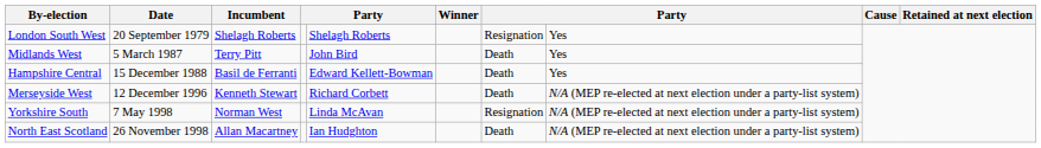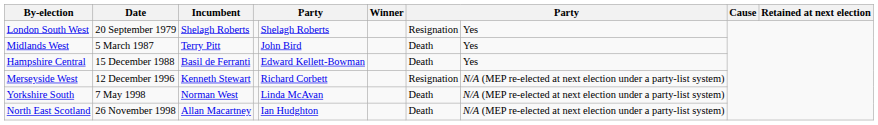 <table class="wikitable">
 <tr>
 <th>By-election</th>
 <th>Date</th>
 <th>Incumbent</th>
 <th colspan=2>Party</th>
 <th>Winner</th>
 <th colspan=2>Party</th>
 <th>Cause</th>
 <th>Retained at next election</th>
 </tr>
 <tr>
 <td><a href='#'>London South West</a></td>
 <td>20 September 1979</td>
 <td><a href='#'>Shelagh Roberts</a></td>
 <td></td>
 <td><a href='#'>Shelagh Roberts</a></td>
 <td></td>
 <td>Resignation</td>
 <td>Yes</td>
 </tr>
 <tr>
 <td><a href='#'>Midlands West</a></td>
 <td>5 March 1987</td>
 <td><a href='#'>Terry Pitt</a></td>
 <td></td>
 <td><a href='#'>John Bird</a></td>
 <td></td>
 <td>Death</td>
 <td>Yes</td>
 </tr>
 <tr>
 <td><a href='#'>Hampshire Central</a></td>
 <td>15 December 1988</td>
 <td><a href='#'>Basil de Ferranti</a></td>
 <td></td>
 <td><a href='#'>Edward Kellett-Bowman</a></td>
 <td></td>
 <td>Death</td>
 <td>Yes</td>
 </tr>
 <tr>
 <td><a href='#'>Merseyside West</a></td>
 <td>12 December 1996</td>
 <td><a href='#'>Kenneth Stewart</a></td>
 <td></td>
 <td><a href='#'>Richard Corbett</a></td>
 <td></td>
-<td>Death</td>
+<td>Resignation</td>
 <td><em>N/A</em> (MEP re-elected at next election under a party-list system)</td>
 </tr>
 <tr>
 <td><a href='#'>Yorkshire South</a></td>
 <td>7 May 1998</td>
 <td><a href='#'>Norman West</a></td>
 <td></td>
 <td><a href='#'>Linda McAvan</a></td>
 <td></td>
-<td>Resignation</td>
+<td>Death</td>
 <td><em>N/A</em> (MEP re-elected at next election under a party-list system)</td>
 </tr>
 <tr>
 <td><a href='#'>North East Scotland</a></td>
 <td>26 November 1998</td>
 <td><a href='#'>Allan Macartney</a></td>
 <td></td>
 <td><a href='#'>Ian Hudghton</a></td>
 <td></td>
 <td>Death</td>
 <td><em>N/A</em> (MEP re-elected at next election under a party-list system)</td>
 </tr>
 </table>
